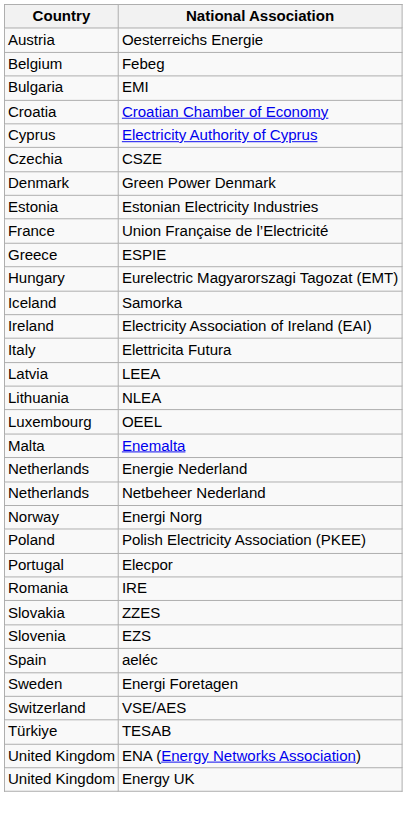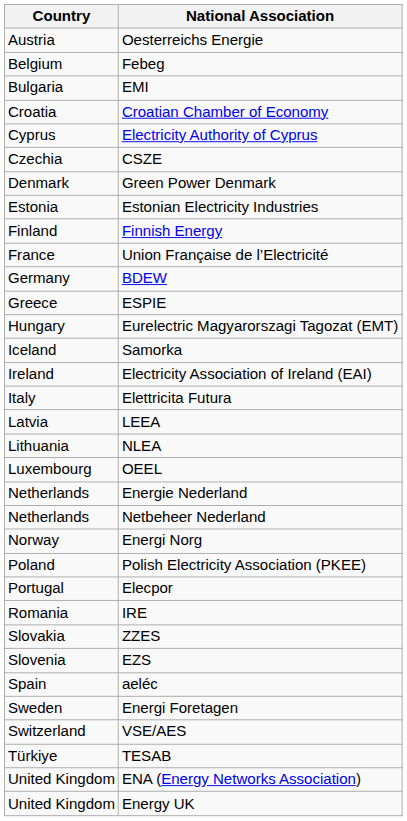 <table class="wikitable">
 <tr>
 <th>Country</th>
 <th>National Association</th>
 </tr>
 <tr>
 <td>Austria</td>
 <td>Oesterreichs Energie</td>
 </tr>
 <tr>
 <td>Belgium</td>
 <td>Febeg</td>
 </tr>
 <tr>
 <td>Bulgaria</td>
 <td>EMI</td>
 </tr>
 <tr>
 <td>Croatia</td>
 <td><a href='#'>Croatian Chamber of Economy</a></td>
 </tr>
 <tr>
 <td>Cyprus</td>
 <td><a href='#'>Electricity Authority of Cyprus</a></td>
 </tr>
 <tr>
 <td>Czechia</td>
 <td>CSZE</td>
 </tr>
 <tr>
 <td>Denmark</td>
 <td>Green Power Denmark</td>
 </tr>
 <tr>
 <td>Estonia</td>
 <td>Estonian Electricity Industries</td>
 </tr>
 <tr>
+<td>Finland</td>
+<td><a href='#'>Finnish Energy</a></td>
+</tr>
+<tr>
 <td>France</td>
 <td>Union Française de l’Electricité</td>
+</tr>
+<tr>
+<td>Germany</td>
+<td><a href='#'>BDEW</a></td>
 </tr>
 <tr>
 <td>Greece</td>
 <td>ESPIE</td>
 </tr>
 <tr>
 <td>Hungary</td>
 <td>Eurelectric Magyarorszagi Tagozat (EMT)</td>
 </tr>
 <tr>
 <td>Iceland</td>
 <td>Samorka</td>
 </tr>
 <tr>
 <td>Ireland</td>
 <td>Electricity Association of Ireland (EAI)</td>
 </tr>
 <tr>
 <td>Italy</td>
 <td>Elettricita Futura</td>
 </tr>
 <tr>
 <td>Latvia</td>
 <td>LEEA</td>
 </tr>
 <tr>
 <td>Lithuania</td>
 <td>NLEA</td>
 </tr>
 <tr>
 <td>Luxembourg</td>
 <td>OEEL</td>
-</tr>
-<tr>
-<td>Malta</td>
-<td><a href='#'>Enemalta</a></td>
 </tr>
 <tr>
 <td>Netherlands</td>
 <td>Energie Nederland</td>
 </tr>
 <tr>
 <td>Netherlands</td>
 <td>Netbeheer Nederland</td>
 </tr>
 <tr>
 <td>Norway</td>
 <td>Energi Norg</td>
 </tr>
 <tr>
 <td>Poland</td>
 <td>Polish Electricity Association (PKEE)</td>
 </tr>
 <tr>
 <td>Portugal</td>
 <td>Elecpor</td>
 </tr>
 <tr>
 <td>Romania</td>
 <td>IRE</td>
 </tr>
 <tr>
 <td>Slovakia</td>
 <td>ZZES</td>
 </tr>
 <tr>
 <td>Slovenia</td>
 <td>EZS</td>
 </tr>
 <tr>
 <td>Spain</td>
 <td>aeléc</td>
 </tr>
 <tr>
 <td>Sweden</td>
 <td>Energi Foretagen</td>
 </tr>
 <tr>
 <td>Switzerland</td>
 <td>VSE/AES</td>
 </tr>
 <tr>
 <td>Türkiye</td>
 <td>TESAB</td>
 </tr>
 <tr>
 <td>United  Kingdom</td>
 <td>ENA (<a href='#'>Energy Networks Association</a>)</td>
 </tr>
 <tr>
 <td>United  Kingdom</td>
 <td>Energy UK</td>
 </tr>
 </table>
